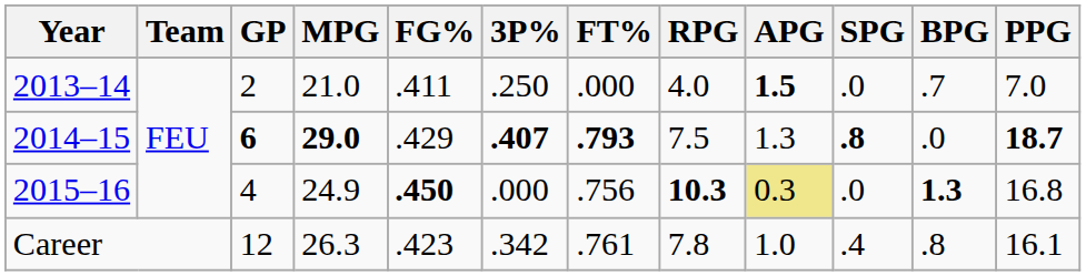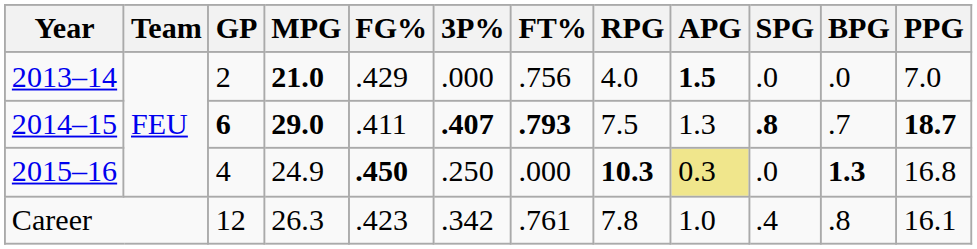 <table class="wikitable sortable">
 <tr>
 <th>Year</th>
 <th>Team</th>
 <th>GP</th>
 <th>MPG</th>
 <th>FG%</th>
 <th>3P%</th>
 <th>FT%</th>
 <th>RPG</th>
 <th>APG</th>
 <th>SPG</th>
 <th>BPG</th>
 <th>PPG</th>
 </tr>
 <tr>
 <td><a href='#'>2013–14</a></td>
 <td rowspan="3"><a href='#'>FEU</a></td>
 <td>2</td>
-<td>21.0</td>
-<td>.411</td>
-<td>.250</td>
+<td><strong>21.0</strong></td>
+<td>.429</td>
 <td>.000</td>
+<td>.756</td>
 <td>4.0</td>
 <td><strong>1.5</strong></td>
 <td>.0</td>
-<td>.7</td>
+<td>.0</td>
 <td>7.0</td>
 </tr>
 <tr>
 <td><a href='#'>2014–15</a></td>
 <td><strong>6</strong></td>
 <td><strong>29.0</strong></td>
-<td>.429</td>
+<td>.411</td>
 <td><strong>.407</strong></td>
 <td><strong>.793</strong></td>
 <td>7.5</td>
 <td>1.3</td>
 <td><strong>.8</strong></td>
-<td>.0</td>
+<td>.7</td>
 <td><strong>18.7</strong></td>
 </tr>
 <tr>
 <td><a href='#'>2015–16</a></td>
 <td>4</td>
 <td>24.9</td>
 <td><strong>.450</strong></td>
+<td>.250</td>
 <td>.000</td>
-<td>.756</td>
 <td><strong>10.3</strong></td>
 <td style="background: khaki;">0.3</td>
 <td>.0</td>
 <td><strong>1.3</strong></td>
 <td>16.8</td>
 </tr>
 <tr>
 <td colspan="2">Career</td>
 <td>12</td>
 <td>26.3</td>
 <td>.423</td>
 <td>.342</td>
 <td>.761</td>
 <td>7.8</td>
 <td>1.0</td>
 <td>.4</td>
 <td>.8</td>
 <td>16.1</td>
 </tr>
 </table>
